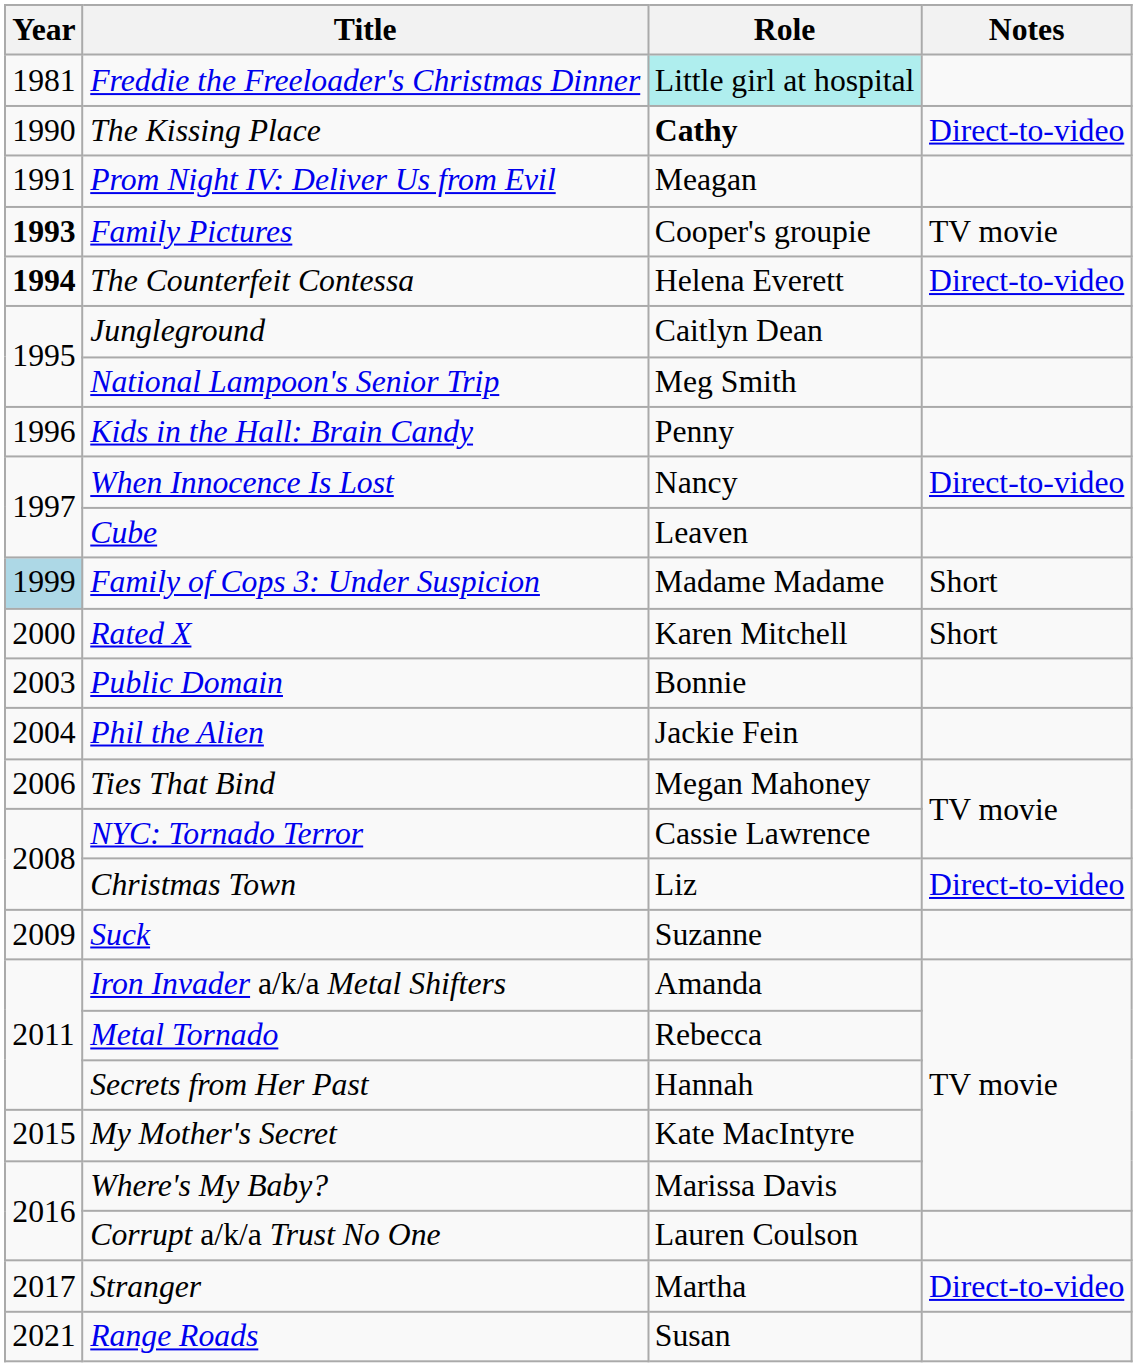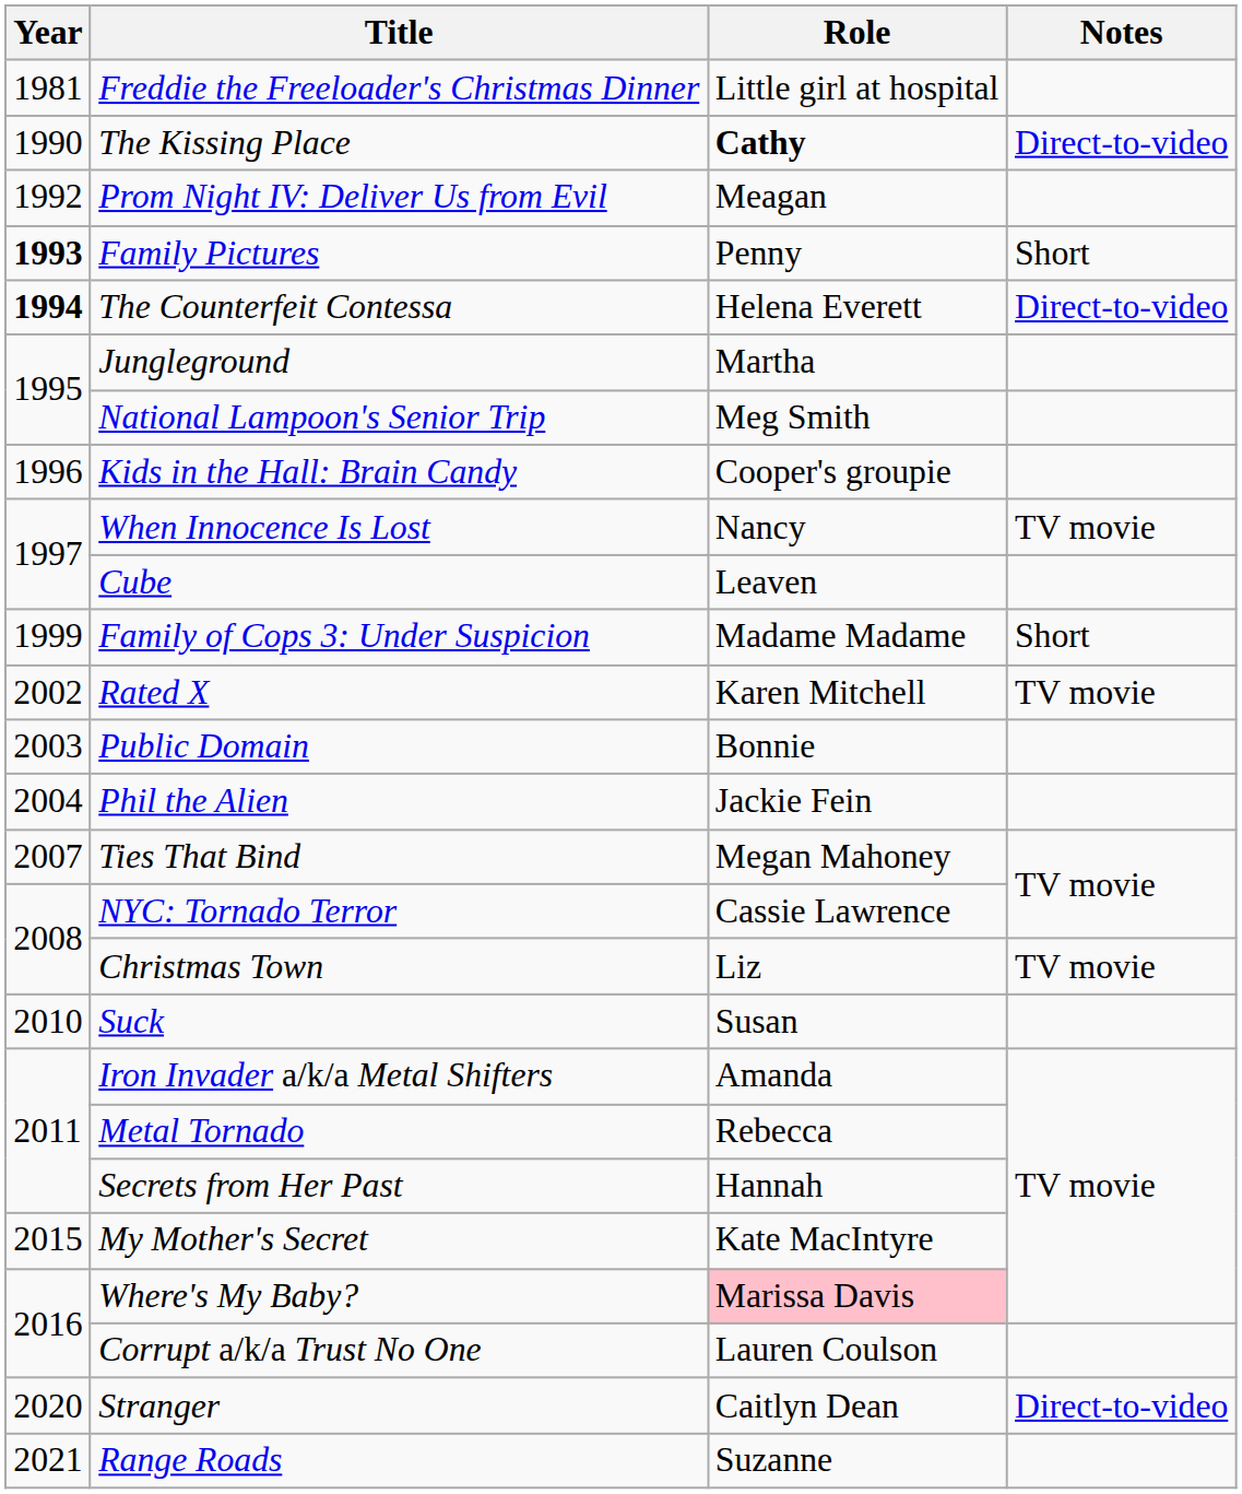 <table class="wikitable sortable">
 <tr>
 <th>Year</th>
 <th>Title</th>
 <th>Role</th>
 <th class="unsortable">Notes</th>
 </tr>
 <tr>
 <td>1981</td>
 <td><em><a href='#'>Freddie the Freeloader's Christmas Dinner</a></em></td>
-<td style="background: paleturquoise;">Little girl at hospital</td>
+<td>Little girl at hospital</td>
 <td></td>
 </tr>
 <tr>
 <td>1990</td>
 <td data-sort-value="Kissing Place, The"><em>The Kissing Place</em></td>
 <td><strong>Cathy</strong></td>
 <td><a href='#'>Direct-to-video</a></td>
 </tr>
 <tr>
-<td>1991</td>
+<td>1992</td>
 <td><em><a href='#'>Prom Night IV: Deliver Us from Evil</a></em></td>
 <td>Meagan</td>
 <td></td>
 </tr>
 <tr>
 <td><strong>1993</strong></td>
 <td><em><a href='#'>Family Pictures</a></em></td>
-<td>Cooper's groupie</td>
-<td>TV movie</td>
+<td>Penny</td>
+<td>Short</td>
 </tr>
 <tr>
 <td><strong>1994</strong></td>
 <td data-sort-value="Counterfeit Contessa, The"><em>The Counterfeit Contessa</em></td>
 <td>Helena Everett</td>
 <td><a href='#'>Direct-to-video</a></td>
 </tr>
 <tr>
 <td rowspan="2">1995</td>
 <td><em>Jungleground</em></td>
-<td>Caitlyn Dean</td>
+<td>Martha</td>
 <td></td>
 </tr>
 <tr>
 <td><em><a href='#'>National Lampoon's Senior Trip</a></em></td>
 <td>Meg Smith</td>
 <td></td>
 </tr>
 <tr>
 <td>1996</td>
 <td><em><a href='#'>Kids in the Hall: Brain Candy</a></em></td>
-<td>Penny</td>
+<td>Cooper's groupie</td>
 <td></td>
 </tr>
 <tr>
 <td rowspan="2">1997</td>
 <td><em><a href='#'>When Innocence Is Lost</a></em></td>
 <td>Nancy</td>
-<td><a href='#'>Direct-to-video</a></td>
+<td>TV movie</td>
 </tr>
 <tr>
 <td><em><a href='#'>Cube</a></em></td>
 <td>Leaven</td>
 <td></td>
 </tr>
 <tr>
-<td style="background: lightblue;">1999</td>
+<td>1999</td>
 <td><em><a href='#'>Family of Cops 3: Under Suspicion</a></em></td>
 <td>Madame Madame</td>
 <td>Short</td>
 </tr>
 <tr>
-<td>2000</td>
+<td>2002</td>
 <td><em><a href='#'>Rated X</a></em></td>
 <td>Karen Mitchell</td>
-<td>Short</td>
+<td>TV movie</td>
 </tr>
 <tr>
 <td>2003</td>
 <td><em><a href='#'>Public Domain</a></em></td>
 <td>Bonnie</td>
 <td></td>
 </tr>
 <tr>
 <td>2004</td>
 <td><em><a href='#'>Phil the Alien</a></em></td>
 <td>Jackie Fein</td>
 <td></td>
 </tr>
 <tr>
-<td>2006</td>
+<td>2007</td>
 <td><em>Ties That Bind</em></td>
 <td>Megan Mahoney</td>
 <td rowspan="2">TV movie</td>
 </tr>
 <tr>
 <td rowspan="2">2008</td>
 <td><em><a href='#'>NYC: Tornado Terror</a></em></td>
 <td>Cassie Lawrence</td>
 </tr>
 <tr>
 <td><em>Christmas Town</em></td>
 <td>Liz</td>
-<td><a href='#'>Direct-to-video</a></td>
+<td>TV movie</td>
 </tr>
 <tr>
-<td>2009</td>
+<td>2010</td>
 <td><em><a href='#'>Suck</a></em></td>
-<td>Suzanne</td>
+<td>Susan</td>
 <td></td>
 </tr>
 <tr>
 <td rowspan="3">2011</td>
 <td><em><a href='#'>Iron Invader</a></em> a/k/a <em>Metal Shifters</em></td>
 <td>Amanda</td>
 <td rowspan="5">TV movie</td>
 </tr>
 <tr>
 <td><em><a href='#'>Metal Tornado</a></em></td>
 <td>Rebecca</td>
 </tr>
 <tr>
 <td><em>Secrets from Her Past</em></td>
 <td>Hannah</td>
 </tr>
 <tr>
 <td>2015</td>
 <td><em>My Mother's Secret</em></td>
 <td>Kate MacIntyre</td>
 </tr>
 <tr>
 <td rowspan="2">2016</td>
 <td><em>Where's My Baby?</em></td>
-<td>Marissa Davis</td>
+<td style="background: pink;">Marissa Davis</td>
 </tr>
 <tr>
 <td><em>Corrupt</em> a/k/a <em>Trust No One</em></td>
 <td>Lauren Coulson</td>
 <td></td>
 </tr>
 <tr>
-<td>2017</td>
+<td>2020</td>
 <td><em>Stranger</em></td>
-<td>Martha</td>
+<td>Caitlyn Dean</td>
 <td><a href='#'>Direct-to-video</a></td>
 </tr>
 <tr>
 <td>2021</td>
 <td><em><a href='#'>Range Roads</a></em></td>
-<td>Susan</td>
+<td>Suzanne</td>
 <td></td>
 </tr>
 </table>
